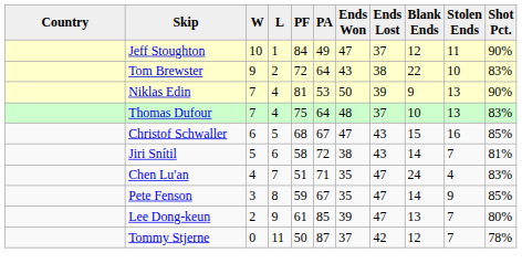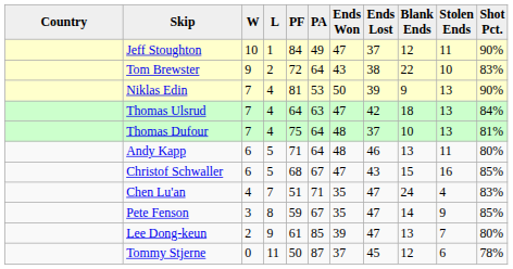 <table class="wikitable">
 <tr>
 <th style="background:#efefef; width:140px;">Country</th>
 <th style="background:#efefef; width:140px;">Skip</th>
 <th style="background:#efefef; width:20px;">W</th>
 <th style="background:#efefef; width:20px;">L</th>
 <th style="background:#efefef; width:20px;">PF</th>
 <th style="background:#efefef; width:20px;">PA</th>
 <th style="background:#efefef; width:20px;">Ends <br> Won</th>
 <th style="background:#efefef; width:20px;">Ends <br> Lost</th>
 <th style="background:#efefef; width:20px;">Blank <br> Ends</th>
 <th style="background:#efefef; width:20px;">Stolen <br> Ends</th>
 <th style="background:#efefef; width:20px;">Shot <br> Pct.</th>
 </tr>
 <tr style="background:#ffc;">
 <td></td>
 <td><a href='#'>Jeff Stoughton</a></td>
 <td>10</td>
 <td>1</td>
 <td>84</td>
 <td>49</td>
 <td>47</td>
 <td>37</td>
 <td>12</td>
 <td>11</td>
 <td>90%</td>
 </tr>
 <tr style="background:#ffc;">
 <td></td>
 <td><a href='#'>Tom Brewster</a></td>
 <td>9</td>
 <td>2</td>
 <td>72</td>
 <td>64</td>
 <td>43</td>
 <td>38</td>
 <td>22</td>
 <td>10</td>
 <td>83%</td>
 </tr>
 <tr style="background:#ffc;">
 <td></td>
 <td><a href='#'>Niklas Edin</a></td>
 <td>7</td>
 <td>4</td>
 <td>81</td>
 <td>53</td>
 <td>50</td>
 <td>39</td>
 <td>9</td>
 <td>13</td>
 <td>90%</td>
 </tr>
 <tr style="background:#ccffcc">
 <td></td>
+<td><a href='#'>Thomas Ulsrud</a></td>
+<td>7</td>
+<td>4</td>
+<td>64</td>
+<td>63</td>
+<td>47</td>
+<td>42</td>
+<td>18</td>
+<td>13</td>
+<td>84%</td>
+</tr>
+<tr style="background:#ccffcc">
+<td></td>
 <td><a href='#'>Thomas Dufour</a></td>
 <td>7</td>
 <td>4</td>
 <td>75</td>
 <td>64</td>
 <td>48</td>
 <td>37</td>
 <td>10</td>
 <td>13</td>
-<td>83%</td>
+<td>81%</td>
+</tr>
+<tr>
+<td></td>
+<td><a href='#'>Andy Kapp</a></td>
+<td>6</td>
+<td>5</td>
+<td>71</td>
+<td>64</td>
+<td>48</td>
+<td>46</td>
+<td>13</td>
+<td>11</td>
+<td>80%</td>
 </tr>
 <tr>
 <td></td>
 <td><a href='#'>Christof Schwaller</a></td>
 <td>6</td>
 <td>5</td>
 <td>68</td>
 <td>67</td>
 <td>47</td>
 <td>43</td>
 <td>15</td>
 <td>16</td>
 <td>85%</td>
-</tr>
-<tr>
-<td></td>
-<td><a href='#'>Jiri Snítil</a></td>
-<td>5</td>
-<td>6</td>
-<td>58</td>
-<td>72</td>
-<td>38</td>
-<td>43</td>
-<td>14</td>
-<td>7</td>
-<td>81%</td>
 </tr>
 <tr>
 <td></td>
 <td><a href='#'>Chen Lu'an</a></td>
 <td>4</td>
 <td>7</td>
 <td>51</td>
 <td>71</td>
 <td>35</td>
 <td>47</td>
 <td>24</td>
 <td>4</td>
 <td>83%</td>
 </tr>
 <tr>
 <td></td>
 <td><a href='#'>Pete Fenson</a></td>
 <td>3</td>
 <td>8</td>
 <td>59</td>
 <td>67</td>
 <td>35</td>
 <td>47</td>
 <td>14</td>
 <td>9</td>
 <td>85%</td>
 </tr>
 <tr>
 <td></td>
 <td><a href='#'>Lee Dong-keun</a></td>
 <td>2</td>
 <td>9</td>
 <td>61</td>
 <td>85</td>
 <td>39</td>
 <td>47</td>
 <td>13</td>
 <td>7</td>
 <td>80%</td>
 </tr>
 <tr>
 <td></td>
 <td><a href='#'>Tommy Stjerne</a></td>
 <td>0</td>
 <td>11</td>
 <td>50</td>
 <td>87</td>
 <td>37</td>
-<td>42</td>
+<td>45</td>
 <td>12</td>
-<td>7</td>
+<td>6</td>
 <td>78%</td>
 </tr>
 </table>
